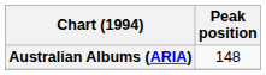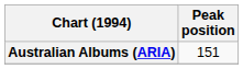 <table class="wikitable sortable plainrowheaders" style="text-align:center">
 <tr>
 <th>Chart (1994)</th>
 <th>Peak<br>position</th>
 </tr>
 <tr>
 <th scope="row">Australian Albums (<a href='#'>ARIA</a>)</th>
-<td align="center">148</td>
+<td align="center">151</td>
 </tr>
 <tr>
 </tr>
 <tr>
 </tr>
 </table>
